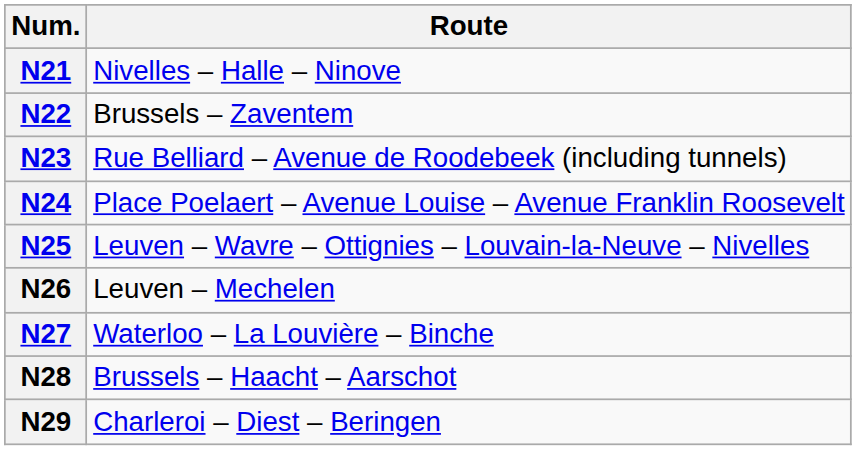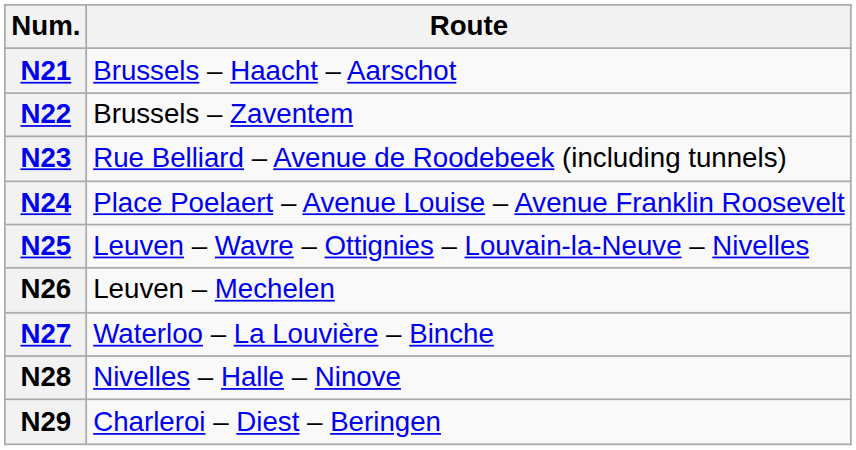 <table class="wikitable alternance">
 <tr>
 <th><abbr>Num.</abbr></th>
 <th>Route</th>
 </tr>
 <tr>
 <th><a href='#'>N21</a></th>
-<td><a href='#'>Nivelles</a> – <a href='#'>Halle</a> – <a href='#'>Ninove</a></td>
+<td><a href='#'>Brussels</a> – <a href='#'>Haacht</a> – <a href='#'>Aarschot</a></td>
 </tr>
 <tr>
 <th><a href='#'>N22</a></th>
 <td>Brussels – <a href='#'>Zaventem</a></td>
 </tr>
 <tr>
 <th><a href='#'>N23</a></th>
 <td><a href='#'>Rue Belliard</a> – <a href='#'>Avenue de Roodebeek</a> (including tunnels)</td>
 </tr>
 <tr>
 <th><a href='#'>N24</a></th>
 <td><a href='#'>Place Poelaert</a> – <a href='#'>Avenue Louise</a> – <a href='#'>Avenue Franklin Roosevelt</a></td>
 </tr>
 <tr>
 <th><a href='#'>N25</a></th>
 <td><a href='#'>Leuven</a> – <a href='#'>Wavre</a> – <a href='#'>Ottignies</a> – <a href='#'>Louvain-la-Neuve</a> – <a href='#'>Nivelles</a></td>
 </tr>
 <tr>
 <th>N26</th>
 <td>Leuven – <a href='#'>Mechelen</a></td>
 </tr>
 <tr>
 <th><a href='#'>N27</a></th>
 <td><a href='#'>Waterloo</a> – <a href='#'>La Louvière</a> – <a href='#'>Binche</a></td>
 </tr>
 <tr>
 <th>N28</th>
-<td><a href='#'>Brussels</a> – <a href='#'>Haacht</a> – <a href='#'>Aarschot</a></td>
+<td><a href='#'>Nivelles</a> – <a href='#'>Halle</a> – <a href='#'>Ninove</a></td>
 </tr>
 <tr>
 <th>N29</th>
 <td><a href='#'>Charleroi</a> – <a href='#'>Diest</a> – <a href='#'>Beringen</a></td>
 </tr>
 </table>
